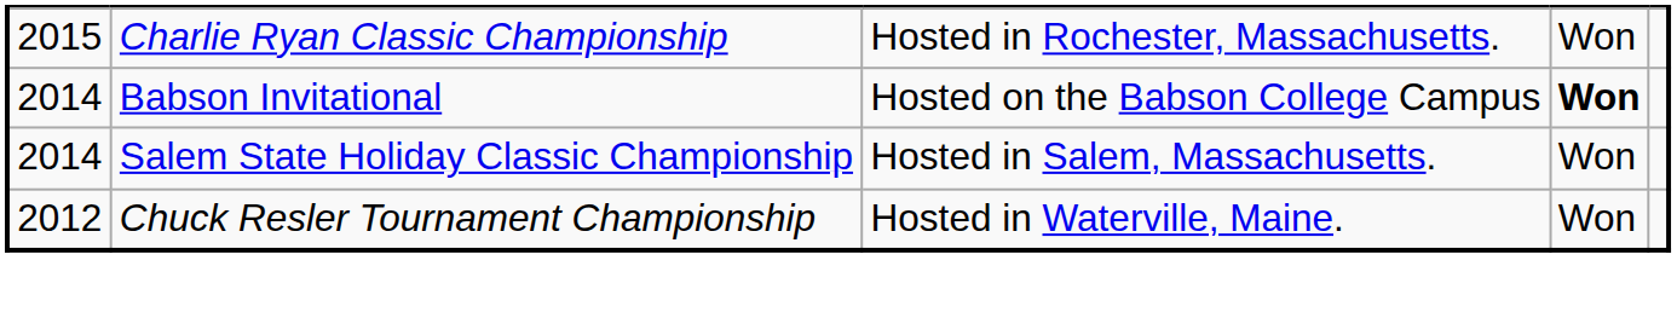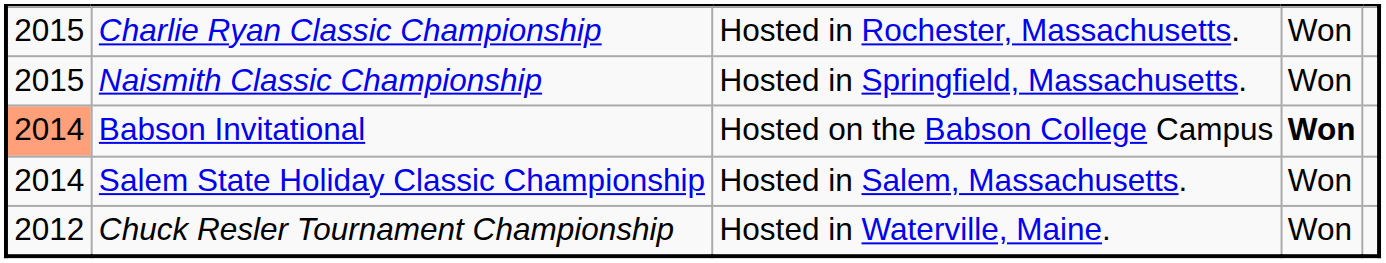 <table class="wikitable sortable" style="margin:0.5em 1em 0.5em 0; border:2px #000000 solid; border-collapse:collapse;" style="text-align:center">
 <tr>
 </tr>
 <tr>
 <td>2015</td>
 <td><em><a href='#'>Charlie Ryan Classic Championship</a></em></td>
 <td>Hosted in <a href='#'>Rochester, Massachusetts</a>.</td>
 <td>Won</td>
 <td></td>
 </tr>
 <tr>
-<td>2014</td>
+<td>2015</td>
+<td><em><a href='#'>Naismith Classic Championship</a></em></td>
+<td>Hosted in <a href='#'>Springfield, Massachusetts</a>.</td>
+<td>Won</td>
+<td></td>
+</tr>
+<tr>
+<td style="background: lightsalmon;">2014</td>
 <td><a href='#'>Babson Invitational</a></td>
 <td>Hosted on the <a href='#'>Babson College</a> Campus</td>
 <td><strong>Won</strong></td>
 <td></td>
 </tr>
 <tr>
 <td>2014</td>
 <td><a href='#'>Salem State Holiday Classic Championship</a></td>
 <td>Hosted in <a href='#'>Salem, Massachusetts</a>.</td>
 <td>Won</td>
 <td></td>
 </tr>
 <tr>
 <td>2012</td>
 <td><em>Chuck Resler Tournament Championship</em></td>
 <td>Hosted in <a href='#'>Waterville, Maine</a>.</td>
 <td>Won</td>
 <td></td>
 </tr>
 </table>
